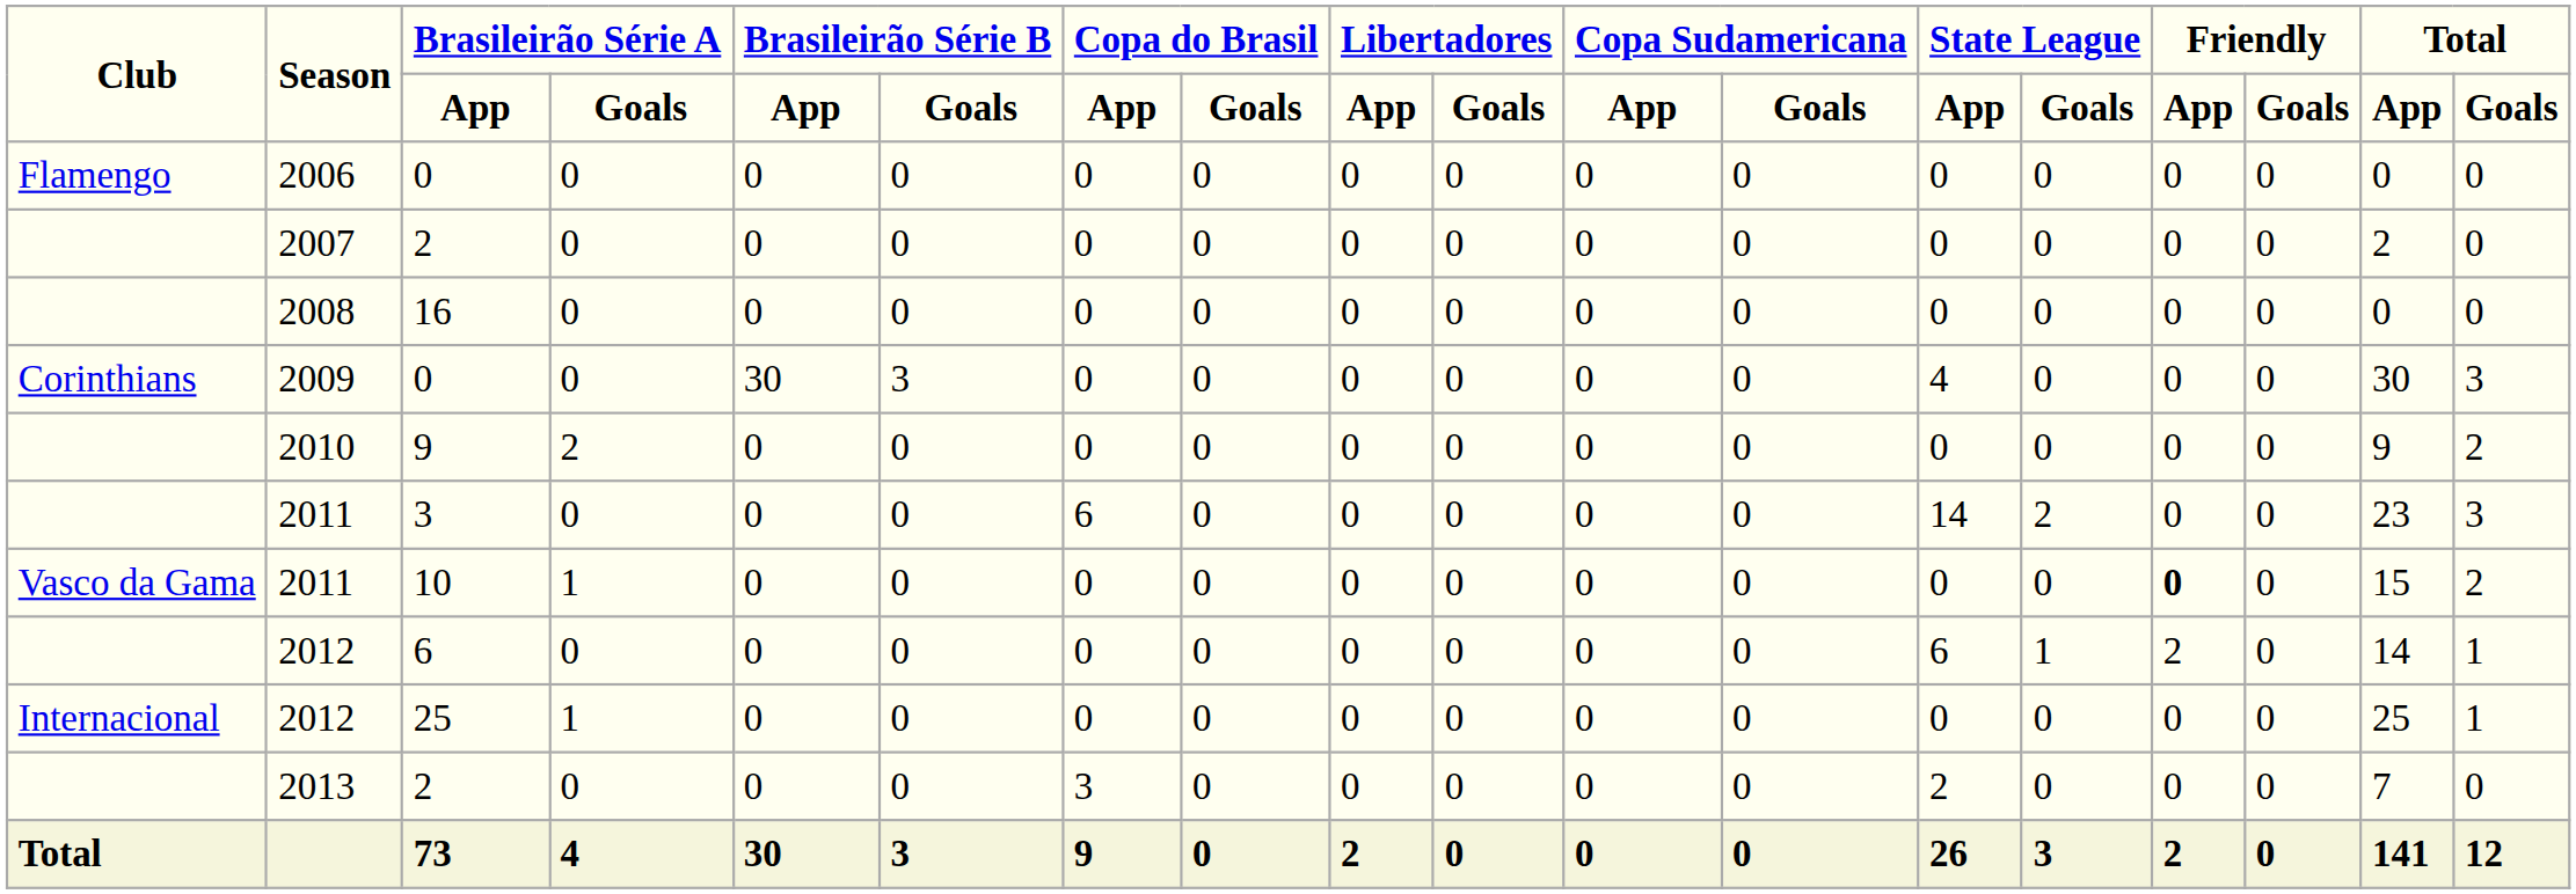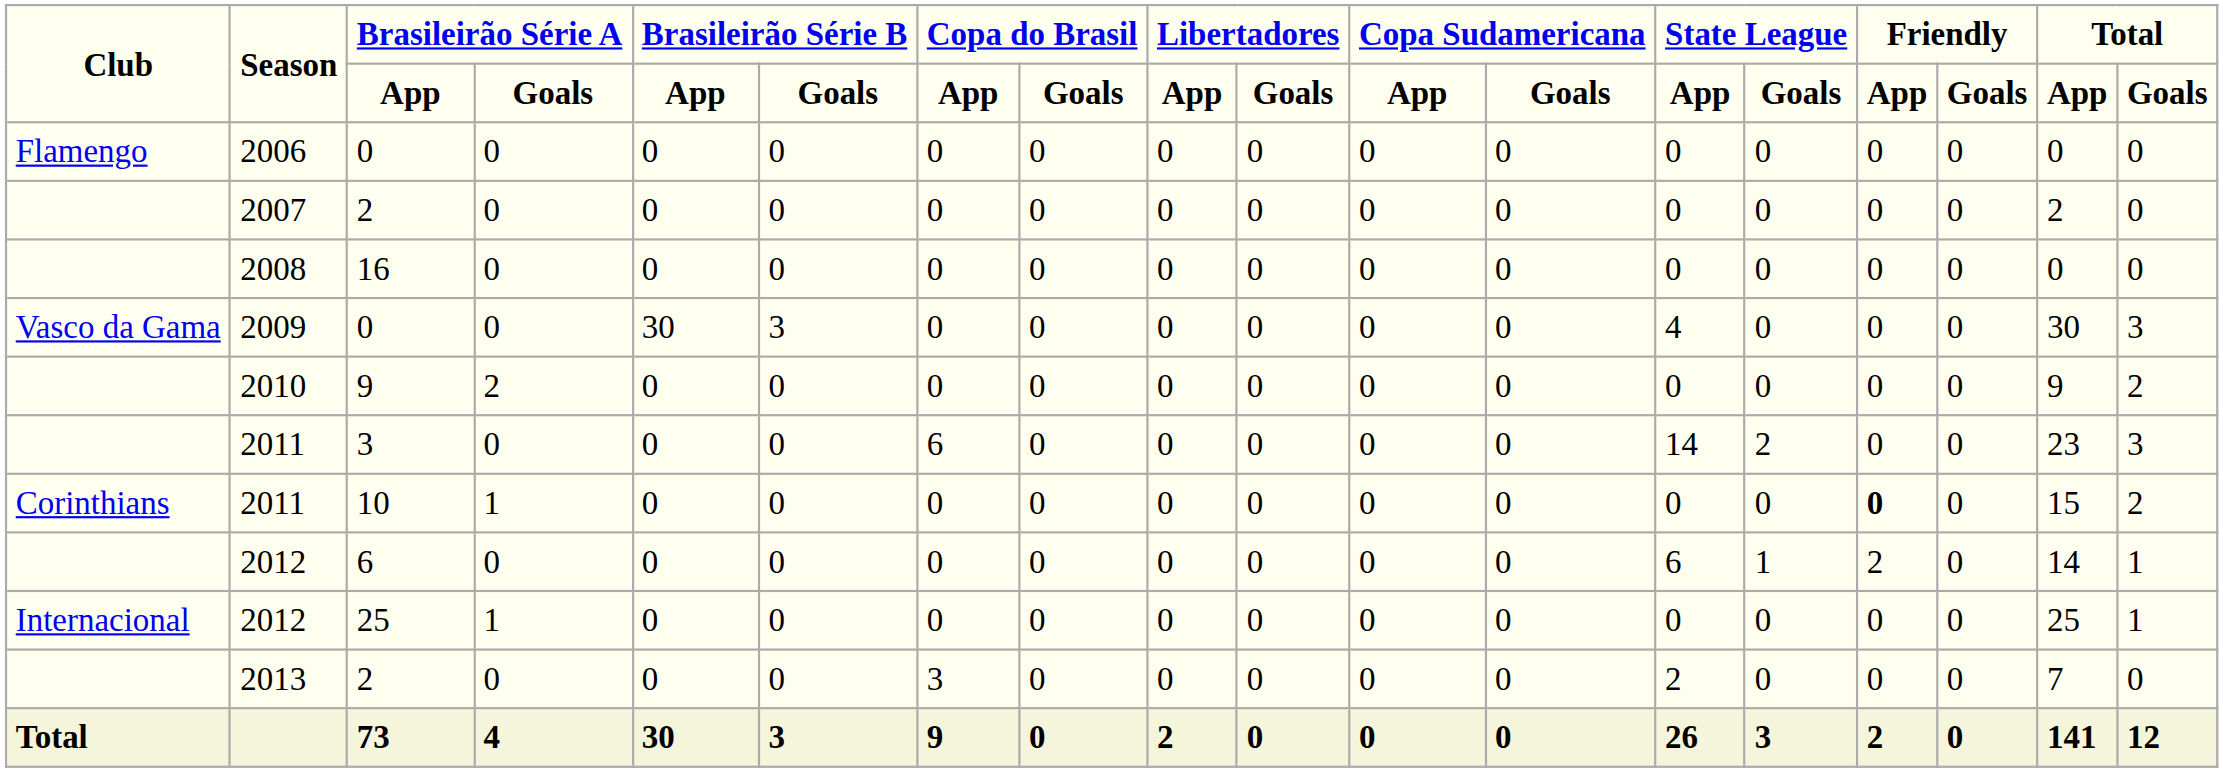 <table border="1" cellpadding="4" cellspacing="2" style="margin:auto; background:ivory; font-size:95%; border:1px #aaa solid; border-collapse:collapse; clear:center;">
 <tr>
 <th rowspan="2">Club</th>
 <th rowspan="2">Season</th>
 <th colspan="2"><a href='#'>Brasileirão Série A</a></th>
 <th colspan="2"><a href='#'>Brasileirão Série B</a></th>
 <th colspan="2"><a href='#'>Copa do Brasil</a></th>
 <th colspan="2"><a href='#'>Libertadores</a></th>
 <th colspan="2"><a href='#'>Copa Sudamericana</a></th>
 <th colspan="2"><a href='#'>State League</a></th>
 <th colspan="2">Friendly</th>
 <th colspan="2">Total</th>
 </tr>
 <tr>
 <th>App</th>
 <th>Goals</th>
 <th>App</th>
 <th>Goals</th>
 <th>App</th>
 <th>Goals</th>
 <th>App</th>
 <th>Goals</th>
 <th>App</th>
 <th>Goals</th>
 <th>App</th>
 <th>Goals</th>
 <th>App</th>
 <th>Goals</th>
 <th>App</th>
 <th>Goals</th>
 </tr>
 <tr>
 <td style="vertical-align:top;"><a href='#'>Flamengo</a></td>
 <td>2006</td>
 <td>0</td>
 <td>0</td>
 <td>0</td>
 <td>0</td>
 <td>0</td>
 <td>0</td>
 <td>0</td>
 <td>0</td>
 <td>0</td>
 <td>0</td>
 <td>0</td>
 <td>0</td>
 <td>0</td>
 <td>0</td>
 <td>0</td>
 <td>0</td>
 </tr>
 <tr>
 <td></td>
 <td>2007</td>
 <td>2</td>
 <td>0</td>
 <td>0</td>
 <td>0</td>
 <td>0</td>
 <td>0</td>
 <td>0</td>
 <td>0</td>
 <td>0</td>
 <td>0</td>
 <td>0</td>
 <td>0</td>
 <td>0</td>
 <td>0</td>
 <td>2</td>
 <td>0</td>
 </tr>
 <tr>
 <td></td>
 <td>2008</td>
 <td>16</td>
 <td>0</td>
 <td>0</td>
 <td>0</td>
 <td>0</td>
 <td>0</td>
 <td>0</td>
 <td>0</td>
 <td>0</td>
 <td>0</td>
 <td>0</td>
 <td>0</td>
 <td>0</td>
 <td>0</td>
 <td>0</td>
 <td>0</td>
 </tr>
 <tr>
-<td style="vertical-align:top;"><a href='#'>Corinthians</a></td>
+<td style="vertical-align:top;"><a href='#'>Vasco da Gama</a></td>
 <td>2009</td>
 <td>0</td>
 <td>0</td>
 <td>30</td>
 <td>3</td>
 <td>0</td>
 <td>0</td>
 <td>0</td>
 <td>0</td>
 <td>0</td>
 <td>0</td>
 <td>4</td>
 <td>0</td>
 <td>0</td>
 <td>0</td>
 <td>30</td>
 <td>3</td>
 </tr>
 <tr>
 <td></td>
 <td>2010</td>
 <td>9</td>
 <td>2</td>
 <td>0</td>
 <td>0</td>
 <td>0</td>
 <td>0</td>
 <td>0</td>
 <td>0</td>
 <td>0</td>
 <td>0</td>
 <td>0</td>
 <td>0</td>
 <td>0</td>
 <td>0</td>
 <td>9</td>
 <td>2</td>
 </tr>
 <tr>
 <td></td>
 <td>2011</td>
 <td>3</td>
 <td>0</td>
 <td>0</td>
 <td>0</td>
 <td>6</td>
 <td>0</td>
 <td>0</td>
 <td>0</td>
 <td>0</td>
 <td>0</td>
 <td>14</td>
 <td>2</td>
 <td>0</td>
 <td>0</td>
 <td>23</td>
 <td>3</td>
 </tr>
 <tr>
-<td style="vertical-align:top;"><a href='#'>Vasco da Gama</a></td>
+<td style="vertical-align:top;"><a href='#'>Corinthians</a></td>
 <td>2011</td>
 <td>10</td>
 <td>1</td>
 <td>0</td>
 <td>0</td>
 <td>0</td>
 <td>0</td>
 <td>0</td>
 <td>0</td>
 <td>0</td>
 <td>0</td>
 <td>0</td>
 <td>0</td>
 <td><strong>0</strong></td>
 <td>0</td>
 <td>15</td>
 <td>2</td>
 </tr>
 <tr>
 <td></td>
 <td>2012</td>
 <td>6</td>
 <td>0</td>
 <td>0</td>
 <td>0</td>
 <td>0</td>
 <td>0</td>
 <td>0</td>
 <td>0</td>
 <td>0</td>
 <td>0</td>
 <td>6</td>
 <td>1</td>
 <td>2</td>
 <td>0</td>
 <td>14</td>
 <td>1</td>
 </tr>
 <tr>
 <td style="vertical-align:top;"><a href='#'>Internacional</a></td>
 <td>2012</td>
 <td>25</td>
 <td>1</td>
 <td>0</td>
 <td>0</td>
 <td>0</td>
 <td>0</td>
 <td>0</td>
 <td>0</td>
 <td>0</td>
 <td>0</td>
 <td>0</td>
 <td>0</td>
 <td>0</td>
 <td>0</td>
 <td>25</td>
 <td>1</td>
 </tr>
 <tr>
 <td></td>
 <td>2013</td>
 <td>2</td>
 <td>0</td>
 <td>0</td>
 <td>0</td>
 <td>3</td>
 <td>0</td>
 <td>0</td>
 <td>0</td>
 <td>0</td>
 <td>0</td>
 <td>2</td>
 <td>0</td>
 <td>0</td>
 <td>0</td>
 <td>7</td>
 <td>0</td>
 </tr>
 <tr>
 <th style="text-align:left; background:beige;">Total</th>
 <th style="text-align:left; background:beige;"></th>
 <th style="text-align:left; background:beige;">73</th>
 <th style="text-align:left; background:beige;">4</th>
 <th style="text-align:left; background:beige;">30</th>
 <th style="text-align:left; background:beige;">3</th>
 <th style="text-align:left; background:beige;">9</th>
 <th style="text-align:left; background:beige;">0</th>
 <th style="text-align:left; background:beige;">2</th>
 <th style="text-align:left; background:beige;">0</th>
 <th style="text-align:left; background:beige;">0</th>
 <th style="text-align:left; background:beige;">0</th>
 <th style="text-align:left; background:beige;">26</th>
 <th style="text-align:left; background:beige;">3</th>
 <th style="text-align:left; background:beige;">2</th>
 <th style="text-align:left; background:beige;">0</th>
 <th style="text-align:left; background:beige;">141</th>
 <th style="text-align:left; background:beige;">12</th>
 </tr>
 </table>
